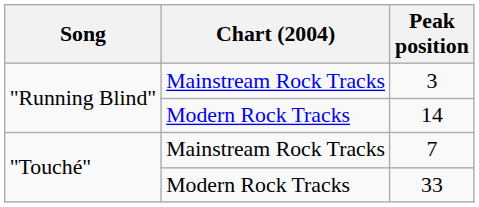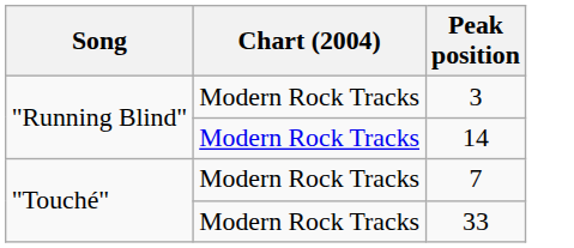 <table class="wikitable">
 <tr>
 <th>Song</th>
 <th>Chart (2004)</th>
 <th>Peak<br>position</th>
 </tr>
 <tr>
 <td rowspan="2">"Running Blind"</td>
-<td><a href='#'>Mainstream Rock Tracks</a></td>
+<td>Modern Rock Tracks</td>
 <td align="center">3</td>
 </tr>
 <tr>
 <td><a href='#'>Modern Rock Tracks</a></td>
 <td align="center">14</td>
 </tr>
 <tr>
 <td rowspan="2">"Touché"</td>
-<td>Mainstream Rock Tracks</td>
+<td>Modern Rock Tracks</td>
 <td align="center">7</td>
 </tr>
 <tr>
 <td>Modern Rock Tracks</td>
 <td align="center">33</td>
 </tr>
 </table>
